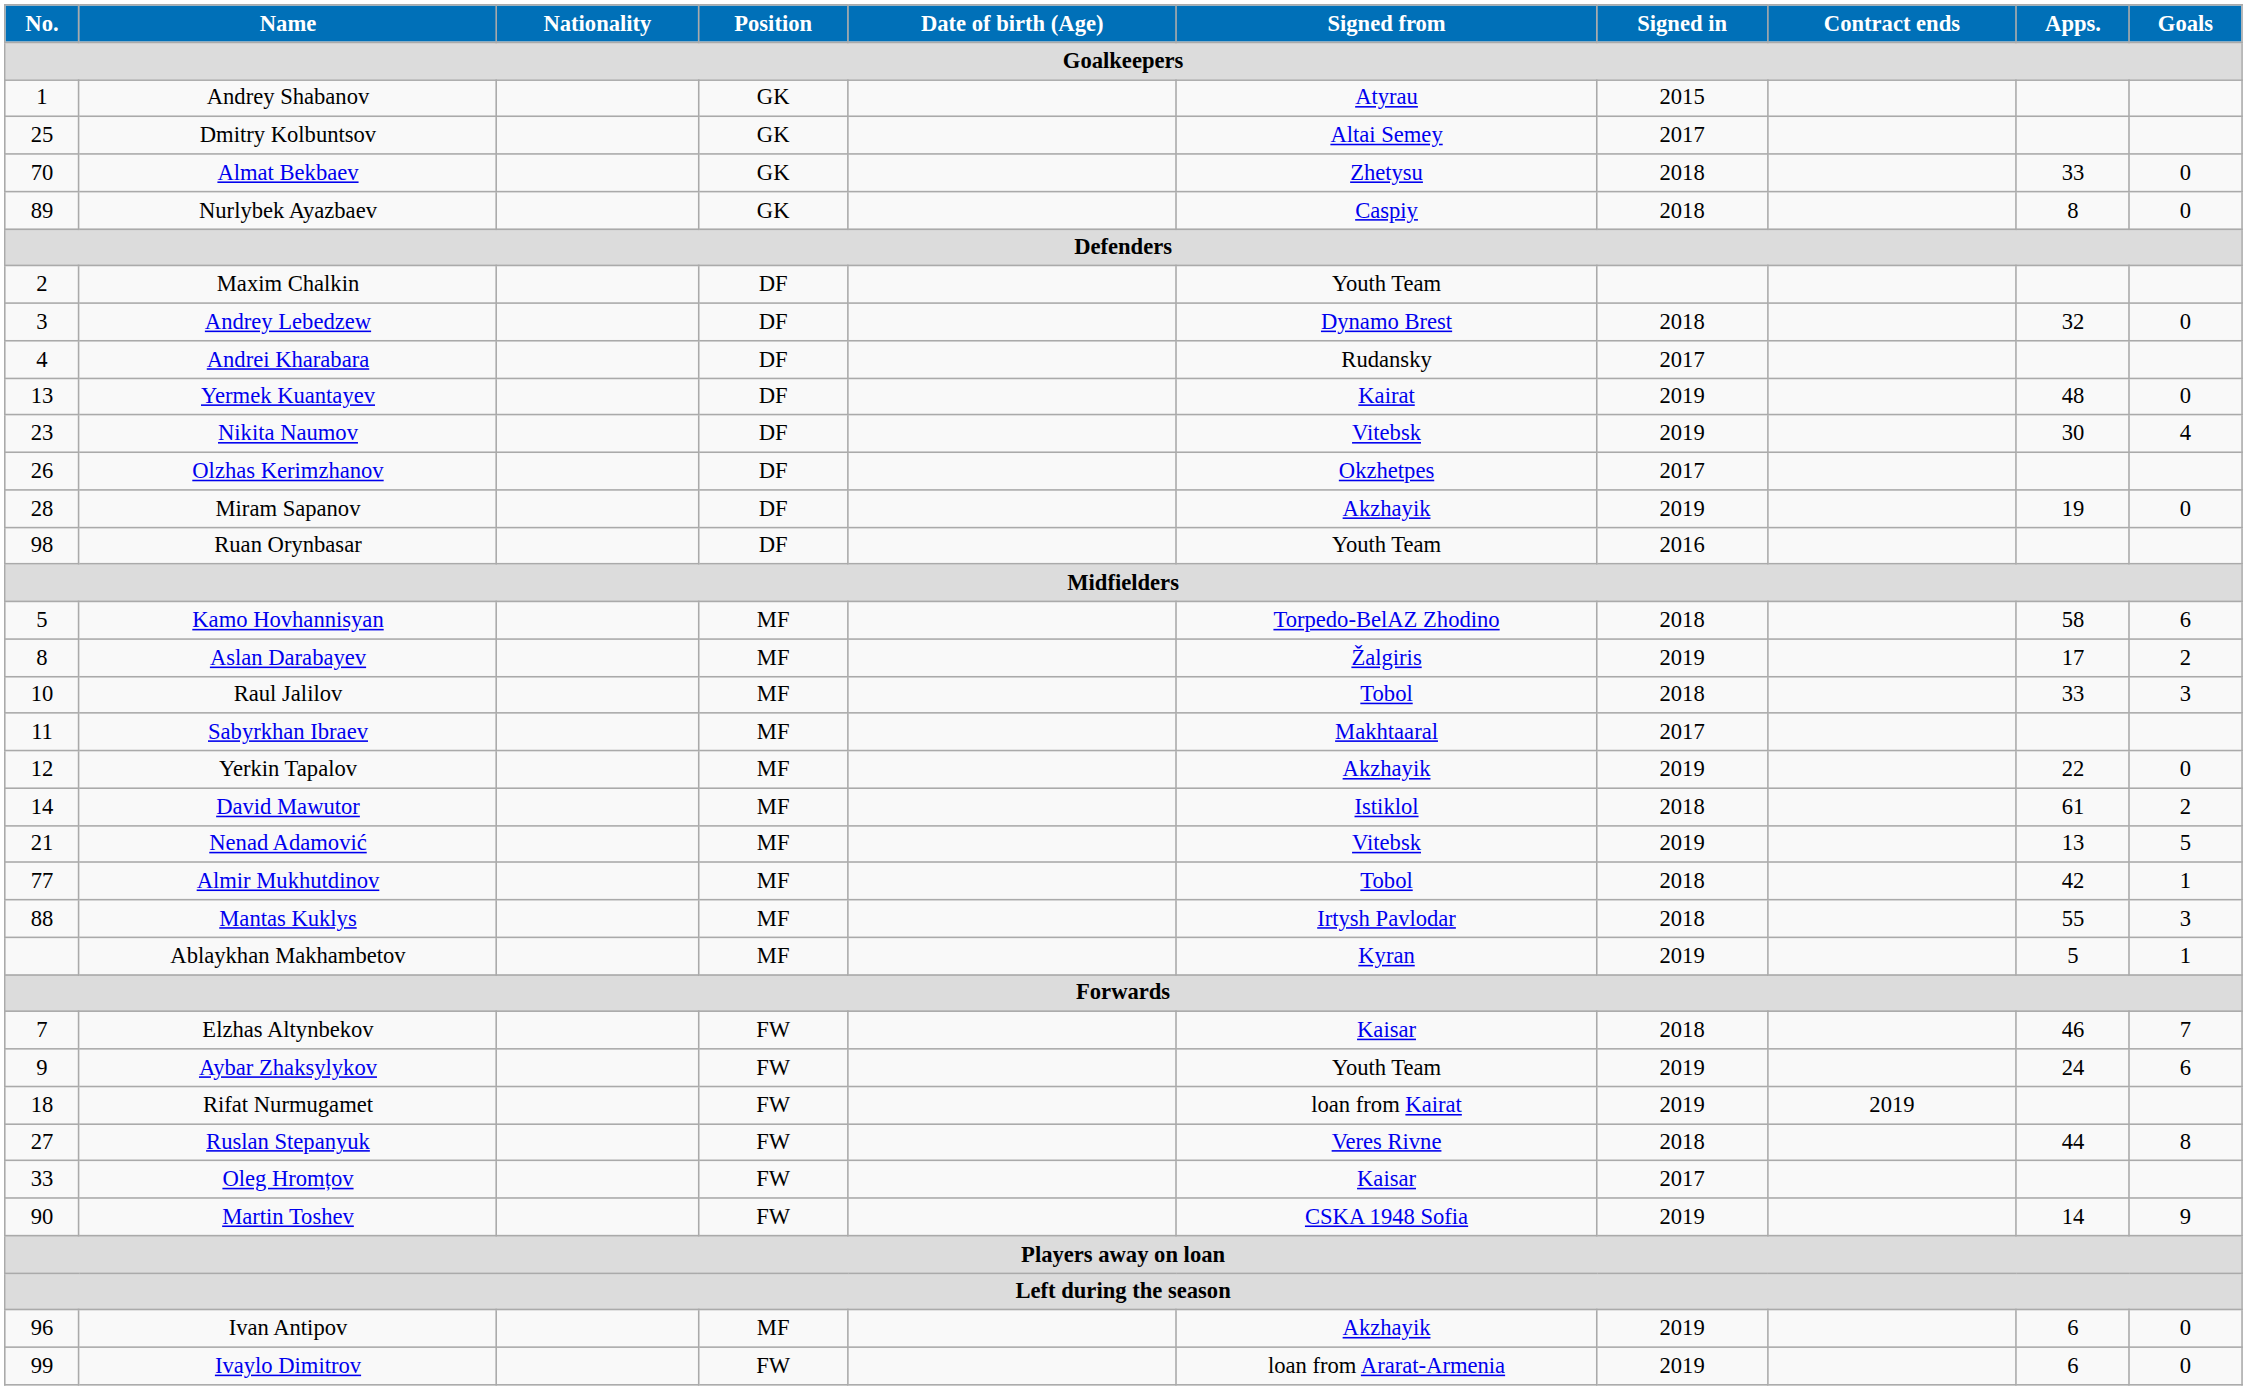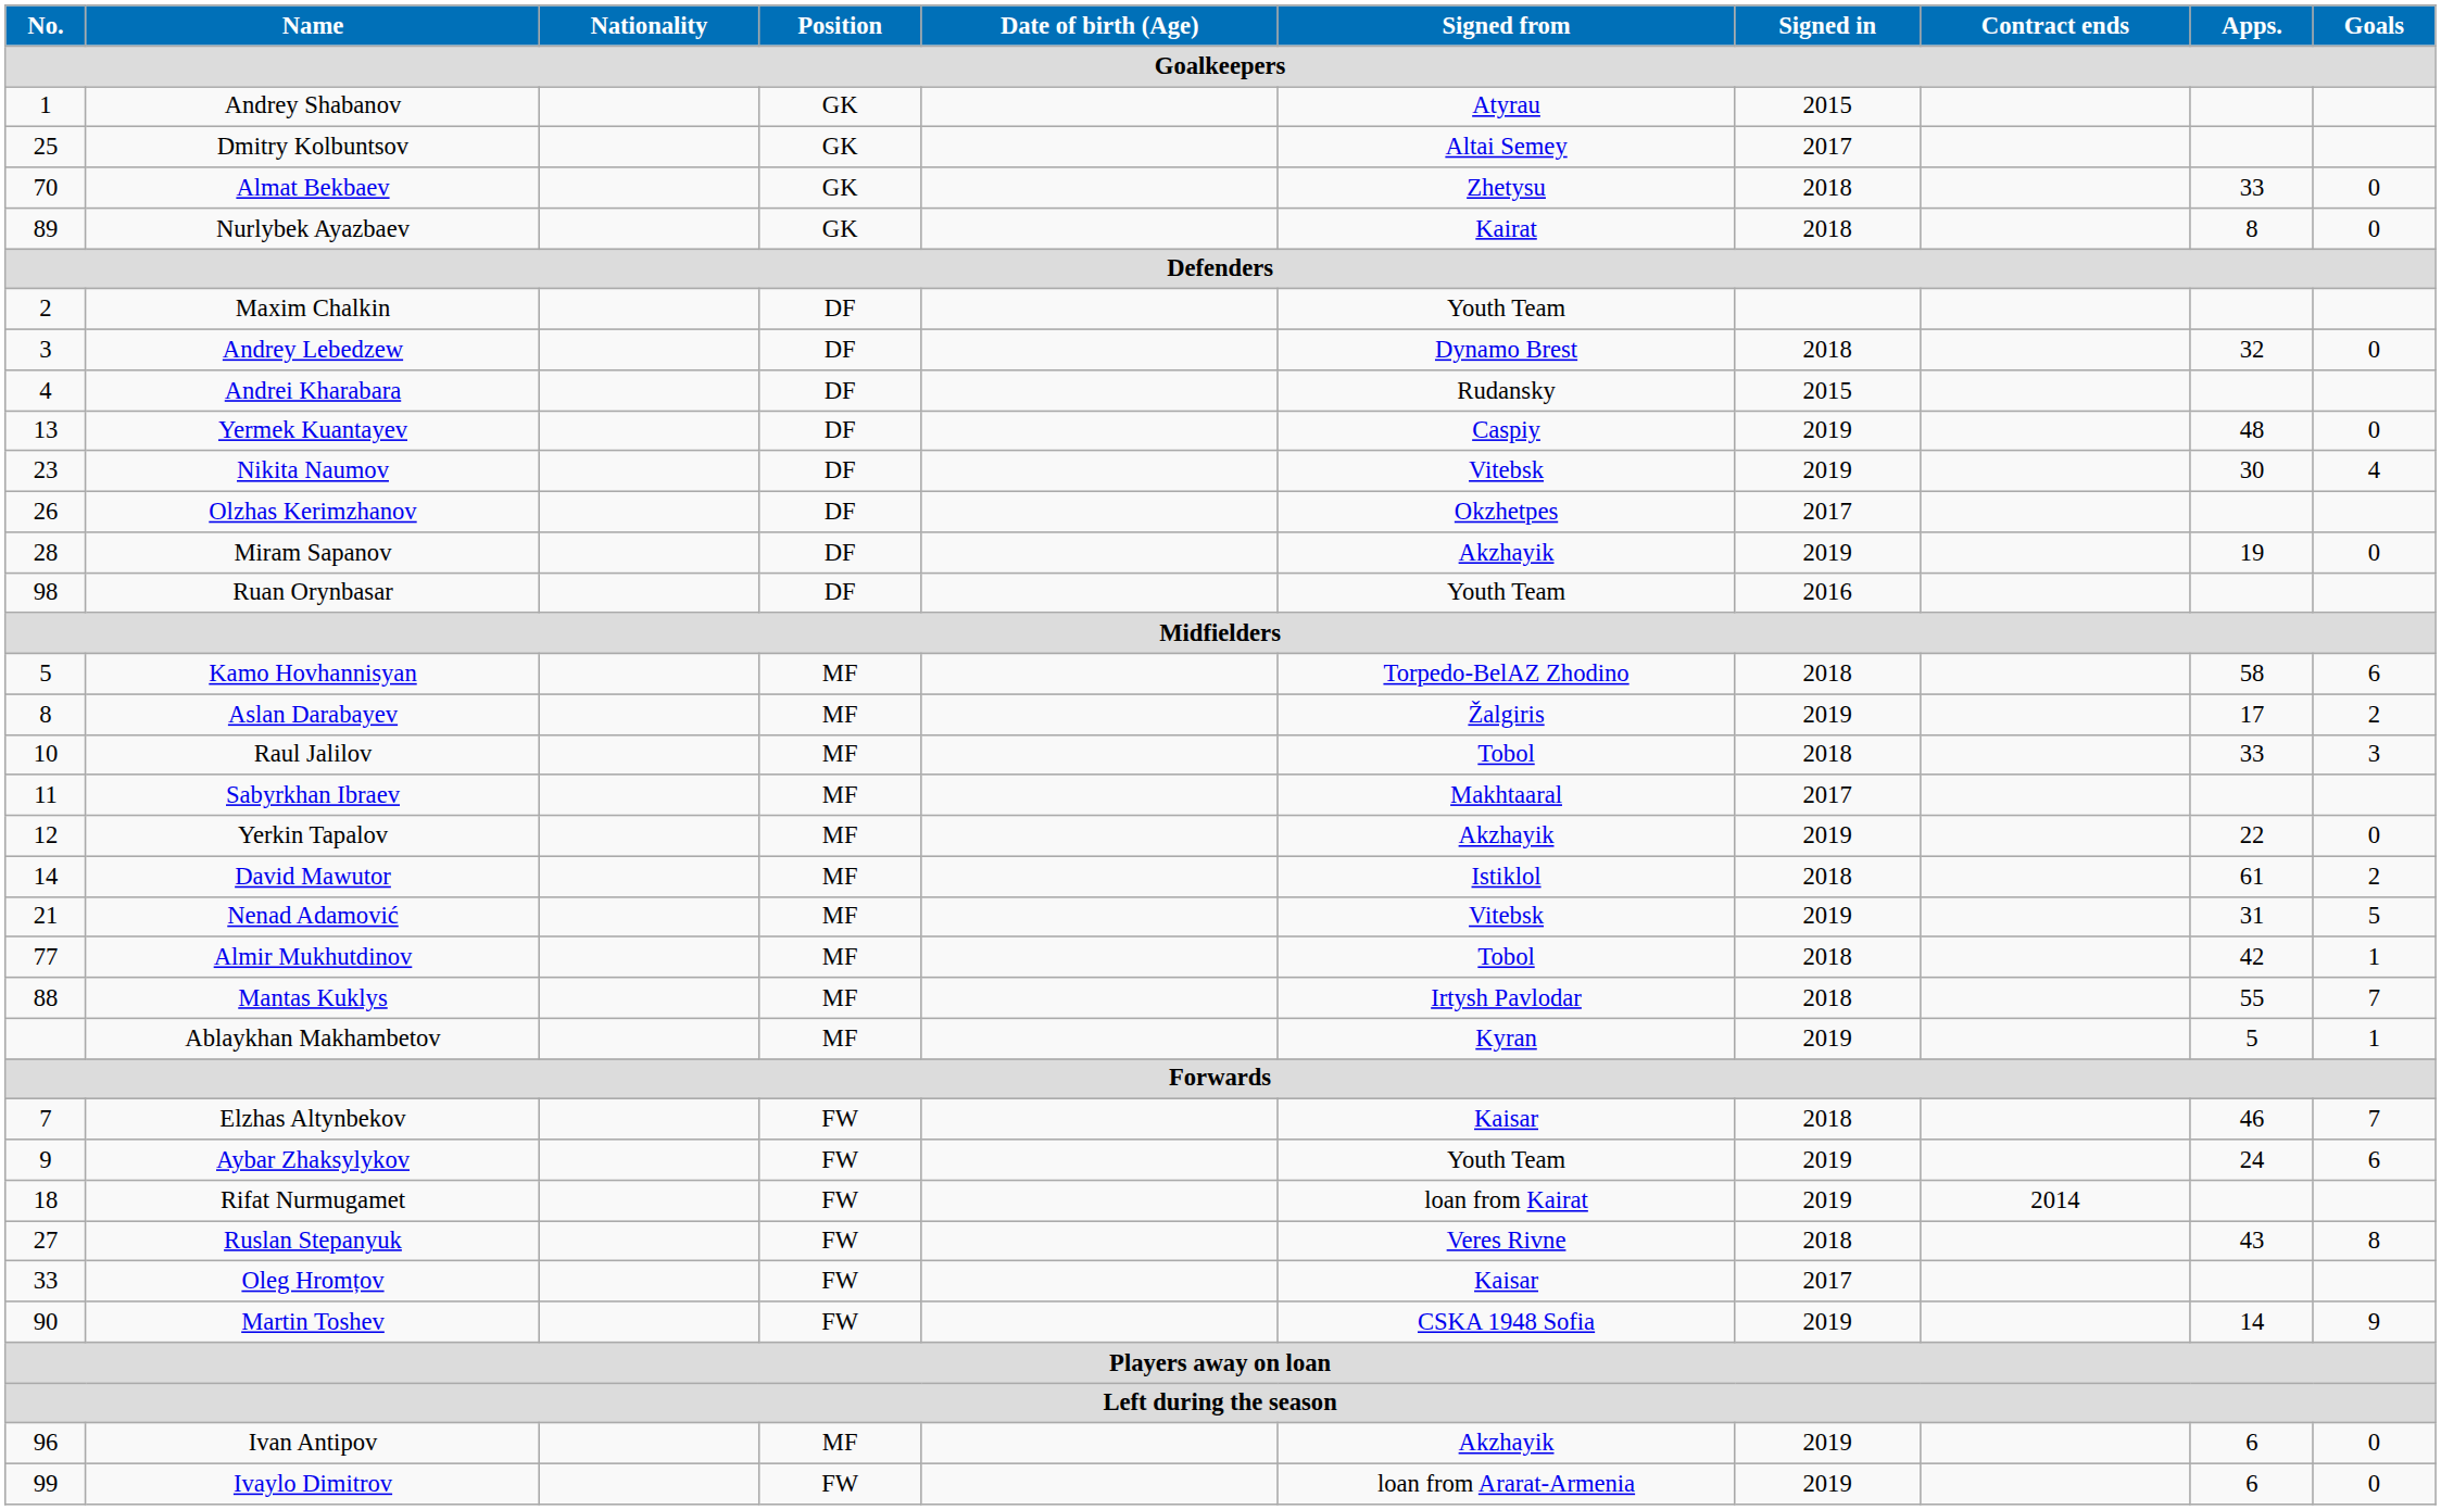 <table class="wikitable"  style="text-align:center; font-size:90%; width:90%;">
 <tr>
 <th style="background:#0070B8; color:#FFFFFF; text-align:center;">No.</th>
 <th style="background:#0070B8; color:#FFFFFF; text-align:center;">Name</th>
 <th style="background:#0070B8; color:#FFFFFF; text-align:center;">Nationality</th>
 <th style="background:#0070B8; color:#FFFFFF; text-align:center;">Position</th>
 <th style="background:#0070B8; color:#FFFFFF; text-align:center;">Date of birth (Age)</th>
 <th style="background:#0070B8; color:#FFFFFF; text-align:center;">Signed from</th>
 <th style="background:#0070B8; color:#FFFFFF; text-align:center;">Signed in</th>
 <th style="background:#0070B8; color:#FFFFFF; text-align:center;">Contract ends</th>
 <th style="background:#0070B8; color:#FFFFFF; text-align:center;">Apps.</th>
 <th style="background:#0070B8; color:#FFFFFF; text-align:center;">Goals</th>
 </tr>
 <tr>
 <th colspan="11"  style="background:#dcdcdc; text-align:center;">Goalkeepers</th>
 </tr>
 <tr>
 <td>1</td>
 <td>Andrey Shabanov</td>
 <td></td>
 <td>GK</td>
 <td></td>
 <td><a href='#'>Atyrau</a></td>
 <td>2015</td>
 <td></td>
 <td></td>
 <td></td>
 </tr>
 <tr>
 <td>25</td>
 <td>Dmitry Kolbuntsov</td>
 <td></td>
 <td>GK</td>
 <td></td>
 <td><a href='#'>Altai Semey</a></td>
 <td>2017</td>
 <td></td>
 <td></td>
 <td></td>
 </tr>
 <tr>
 <td>70</td>
 <td><a href='#'>Almat Bekbaev</a></td>
 <td></td>
 <td>GK</td>
 <td></td>
 <td><a href='#'>Zhetysu</a></td>
 <td>2018</td>
 <td></td>
 <td>33</td>
 <td>0</td>
 </tr>
 <tr>
 <td>89</td>
 <td>Nurlybek Ayazbaev</td>
 <td></td>
 <td>GK</td>
 <td></td>
-<td><a href='#'>Caspiy</a></td>
+<td><a href='#'>Kairat</a></td>
 <td>2018</td>
 <td></td>
 <td>8</td>
 <td>0</td>
 </tr>
 <tr>
 <th colspan="11"  style="background:#dcdcdc; text-align:center;">Defenders</th>
 </tr>
 <tr>
 <td>2</td>
 <td>Maxim Chalkin</td>
 <td></td>
 <td>DF</td>
 <td></td>
 <td>Youth Team</td>
 <td></td>
 <td></td>
 <td></td>
 <td></td>
 </tr>
 <tr>
 <td>3</td>
 <td><a href='#'>Andrey Lebedzew</a></td>
 <td></td>
 <td>DF</td>
 <td></td>
 <td><a href='#'>Dynamo Brest</a></td>
 <td>2018</td>
 <td></td>
 <td>32</td>
 <td>0</td>
 </tr>
 <tr>
 <td>4</td>
 <td><a href='#'>Andrei Kharabara</a></td>
 <td></td>
 <td>DF</td>
 <td></td>
 <td>Rudansky</td>
-<td>2017</td>
+<td>2015</td>
 <td></td>
 <td></td>
 <td></td>
 </tr>
 <tr>
 <td>13</td>
 <td><a href='#'>Yermek Kuantayev</a></td>
 <td></td>
 <td>DF</td>
 <td></td>
-<td><a href='#'>Kairat</a></td>
+<td><a href='#'>Caspiy</a></td>
 <td>2019</td>
 <td></td>
 <td>48</td>
 <td>0</td>
 </tr>
 <tr>
 <td>23</td>
 <td><a href='#'>Nikita Naumov</a></td>
 <td></td>
 <td>DF</td>
 <td></td>
 <td><a href='#'>Vitebsk</a></td>
 <td>2019</td>
 <td></td>
 <td>30</td>
 <td>4</td>
 </tr>
 <tr>
 <td>26</td>
 <td><a href='#'>Olzhas Kerimzhanov</a></td>
 <td></td>
 <td>DF</td>
 <td></td>
 <td><a href='#'>Okzhetpes</a></td>
 <td>2017</td>
 <td></td>
 <td></td>
 <td></td>
 </tr>
 <tr>
 <td>28</td>
 <td>Miram Sapanov</td>
 <td></td>
 <td>DF</td>
 <td></td>
 <td><a href='#'>Akzhayik</a></td>
 <td>2019</td>
 <td></td>
 <td>19</td>
 <td>0</td>
 </tr>
 <tr>
 <td>98</td>
 <td>Ruan Orynbasar</td>
 <td></td>
 <td>DF</td>
 <td></td>
 <td>Youth Team</td>
 <td>2016</td>
 <td></td>
 <td></td>
 <td></td>
 </tr>
 <tr>
 <th colspan="11"  style="background:#dcdcdc; text-align:center;">Midfielders</th>
 </tr>
 <tr>
 <td>5</td>
 <td><a href='#'>Kamo Hovhannisyan</a></td>
 <td></td>
 <td>MF</td>
 <td></td>
 <td><a href='#'>Torpedo-BelAZ Zhodino</a></td>
 <td>2018</td>
 <td></td>
 <td>58</td>
 <td>6</td>
 </tr>
 <tr>
 <td>8</td>
 <td><a href='#'>Aslan Darabayev</a></td>
 <td></td>
 <td>MF</td>
 <td></td>
 <td><a href='#'>Žalgiris</a></td>
 <td>2019</td>
 <td></td>
 <td>17</td>
 <td>2</td>
 </tr>
 <tr>
 <td>10</td>
 <td>Raul Jalilov</td>
 <td></td>
 <td>MF</td>
 <td></td>
 <td><a href='#'>Tobol</a></td>
 <td>2018</td>
 <td></td>
 <td>33</td>
 <td>3</td>
 </tr>
 <tr>
 <td>11</td>
 <td><a href='#'>Sabyrkhan Ibraev</a></td>
 <td></td>
 <td>MF</td>
 <td></td>
 <td><a href='#'>Makhtaaral</a></td>
 <td>2017</td>
 <td></td>
 <td></td>
 <td></td>
 </tr>
 <tr>
 <td>12</td>
 <td>Yerkin Tapalov</td>
 <td></td>
 <td>MF</td>
 <td></td>
 <td><a href='#'>Akzhayik</a></td>
 <td>2019</td>
 <td></td>
 <td>22</td>
 <td>0</td>
 </tr>
 <tr>
 <td>14</td>
 <td><a href='#'>David Mawutor</a></td>
 <td></td>
 <td>MF</td>
 <td></td>
 <td><a href='#'>Istiklol</a></td>
 <td>2018</td>
 <td></td>
 <td>61</td>
 <td>2</td>
 </tr>
 <tr>
 <td>21</td>
 <td><a href='#'>Nenad Adamović</a></td>
 <td></td>
 <td>MF</td>
 <td></td>
 <td><a href='#'>Vitebsk</a></td>
 <td>2019</td>
 <td></td>
-<td>13</td>
+<td>31</td>
 <td>5</td>
 </tr>
 <tr>
 <td>77</td>
 <td><a href='#'>Almir Mukhutdinov</a></td>
 <td></td>
 <td>MF</td>
 <td></td>
 <td><a href='#'>Tobol</a></td>
 <td>2018</td>
 <td></td>
 <td>42</td>
 <td>1</td>
 </tr>
 <tr>
 <td>88</td>
 <td><a href='#'>Mantas Kuklys</a></td>
 <td></td>
 <td>MF</td>
 <td></td>
 <td><a href='#'>Irtysh Pavlodar</a></td>
 <td>2018</td>
 <td></td>
 <td>55</td>
-<td>3</td>
+<td>7</td>
 </tr>
 <tr>
 <td></td>
 <td>Ablaykhan Makhambetov</td>
 <td></td>
 <td>MF</td>
 <td></td>
 <td><a href='#'>Kyran</a></td>
 <td>2019</td>
 <td></td>
 <td>5</td>
 <td>1</td>
 </tr>
 <tr>
 <th colspan="11"  style="background:#dcdcdc; text-align:center;">Forwards</th>
 </tr>
 <tr>
 <td>7</td>
 <td>Elzhas Altynbekov</td>
 <td></td>
 <td>FW</td>
 <td></td>
 <td><a href='#'>Kaisar</a></td>
 <td>2018</td>
 <td></td>
 <td>46</td>
 <td>7</td>
 </tr>
 <tr>
 <td>9</td>
 <td><a href='#'>Aybar Zhaksylykov</a></td>
 <td></td>
 <td>FW</td>
 <td></td>
 <td>Youth Team</td>
 <td>2019</td>
 <td></td>
 <td>24</td>
 <td>6</td>
 </tr>
 <tr>
 <td>18</td>
 <td>Rifat Nurmugamet</td>
 <td></td>
 <td>FW</td>
 <td></td>
 <td>loan from <a href='#'>Kairat</a></td>
 <td>2019</td>
-<td>2019</td>
+<td>2014</td>
 <td></td>
 <td></td>
 </tr>
 <tr>
 <td>27</td>
 <td><a href='#'>Ruslan Stepanyuk</a></td>
 <td></td>
 <td>FW</td>
 <td></td>
 <td><a href='#'>Veres Rivne</a></td>
 <td>2018</td>
 <td></td>
-<td>44</td>
+<td>43</td>
 <td>8</td>
 </tr>
 <tr>
 <td>33</td>
 <td><a href='#'>Oleg Hromțov</a></td>
 <td></td>
 <td>FW</td>
 <td></td>
 <td><a href='#'>Kaisar</a></td>
 <td>2017</td>
 <td></td>
 <td></td>
 <td></td>
 </tr>
 <tr>
 <td>90</td>
 <td><a href='#'>Martin Toshev</a></td>
 <td></td>
 <td>FW</td>
 <td></td>
 <td><a href='#'>CSKA 1948 Sofia</a></td>
 <td>2019</td>
 <td></td>
 <td>14</td>
 <td>9</td>
 </tr>
 <tr>
 <th colspan="11"  style="background:#dcdcdc; text-align:center;">Players away on loan</th>
 </tr>
 <tr>
 <th colspan="11"  style="background:#dcdcdc; text-align:center;">Left during the season</th>
 </tr>
 <tr>
 <td>96</td>
 <td>Ivan Antipov</td>
 <td></td>
 <td>MF</td>
 <td></td>
 <td><a href='#'>Akzhayik</a></td>
 <td>2019</td>
 <td></td>
 <td>6</td>
 <td>0</td>
 </tr>
 <tr>
 <td>99</td>
 <td><a href='#'>Ivaylo Dimitrov</a></td>
 <td></td>
 <td>FW</td>
 <td></td>
 <td>loan from <a href='#'>Ararat-Armenia</a></td>
 <td>2019</td>
 <td></td>
 <td>6</td>
 <td>0</td>
 </tr>
 </table>
